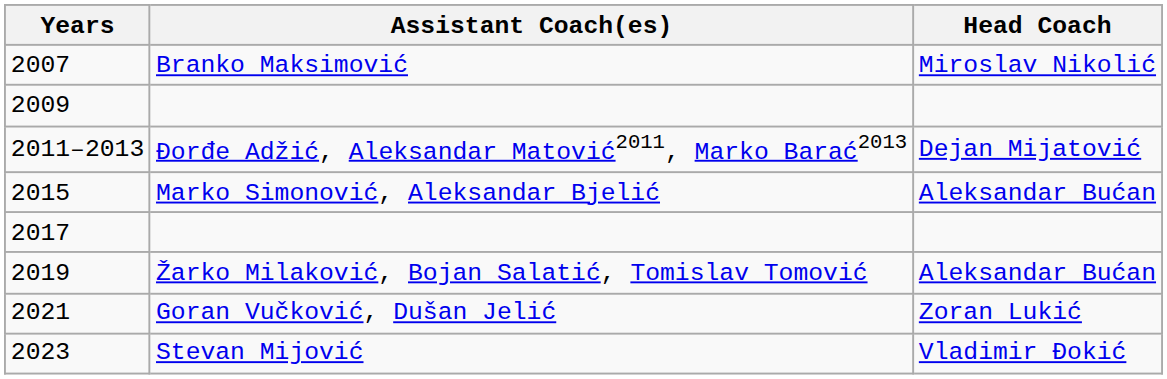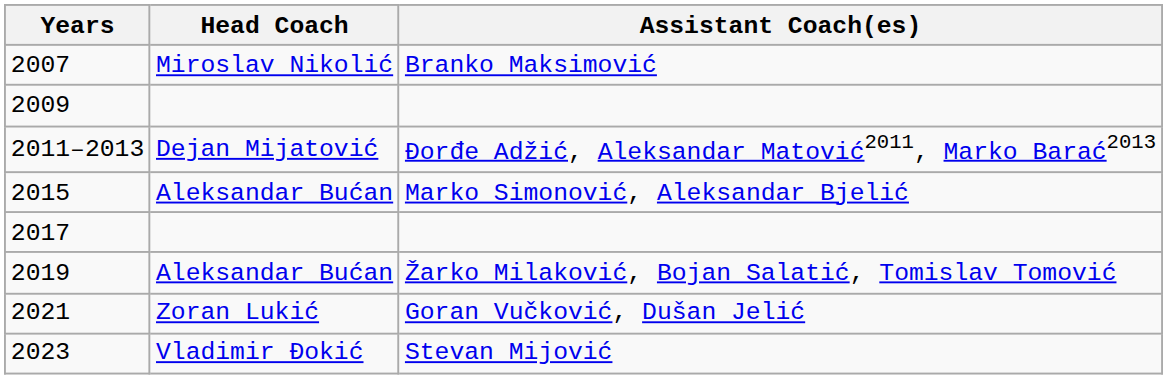 <table class="wikitable">
 <tr>
 <th>Years</th>
+<th>Head Coach</th>
 <th>Assistant Coach(es)</th>
-<th>Head Coach</th>
 </tr>
 <tr>
 <td>2007</td>
+<td><a href='#'>Miroslav Nikolić</a></td>
 <td><a href='#'>Branko Maksimović</a></td>
-<td><a href='#'>Miroslav Nikolić</a></td>
 </tr>
 <tr>
 <td>2009</td>
 <td></td>
 <td></td>
 </tr>
 <tr>
 <td>2011–2013</td>
+<td><a href='#'>Dejan Mijatović</a></td>
 <td><a href='#'>Đorđe Adžić</a>, <a href='#'>Aleksandar Matović</a><sup>2011</sup>, <a href='#'>Marko Barać</a><sup>2013</sup></td>
-<td><a href='#'>Dejan Mijatović</a></td>
 </tr>
 <tr>
 <td>2015</td>
+<td><a href='#'>Aleksandar Bućan</a></td>
 <td><a href='#'>Marko Simonović</a>, <a href='#'>Aleksandar Bjelić</a></td>
-<td><a href='#'>Aleksandar Bućan</a></td>
 </tr>
 <tr>
 <td>2017</td>
 <td></td>
 <td></td>
 </tr>
 <tr>
 <td>2019</td>
+<td><a href='#'>Aleksandar Bućan</a></td>
 <td> <a href='#'>Žarko Milaković</a>, <a href='#'>Bojan Salatić</a>, <a href='#'>Tomislav Tomović</a></td>
-<td><a href='#'>Aleksandar Bućan</a></td>
 </tr>
 <tr>
 <td>2021</td>
+<td><a href='#'>Zoran Lukić</a></td>
 <td><a href='#'>Goran Vučković</a>, <a href='#'>Dušan Jelić</a></td>
-<td><a href='#'>Zoran Lukić</a></td>
 </tr>
 <tr>
 <td>2023</td>
+<td><a href='#'>Vladimir Đokić</a></td>
 <td><a href='#'>Stevan Mijović</a></td>
-<td><a href='#'>Vladimir Đokić</a></td>
 </tr>
 </table>
